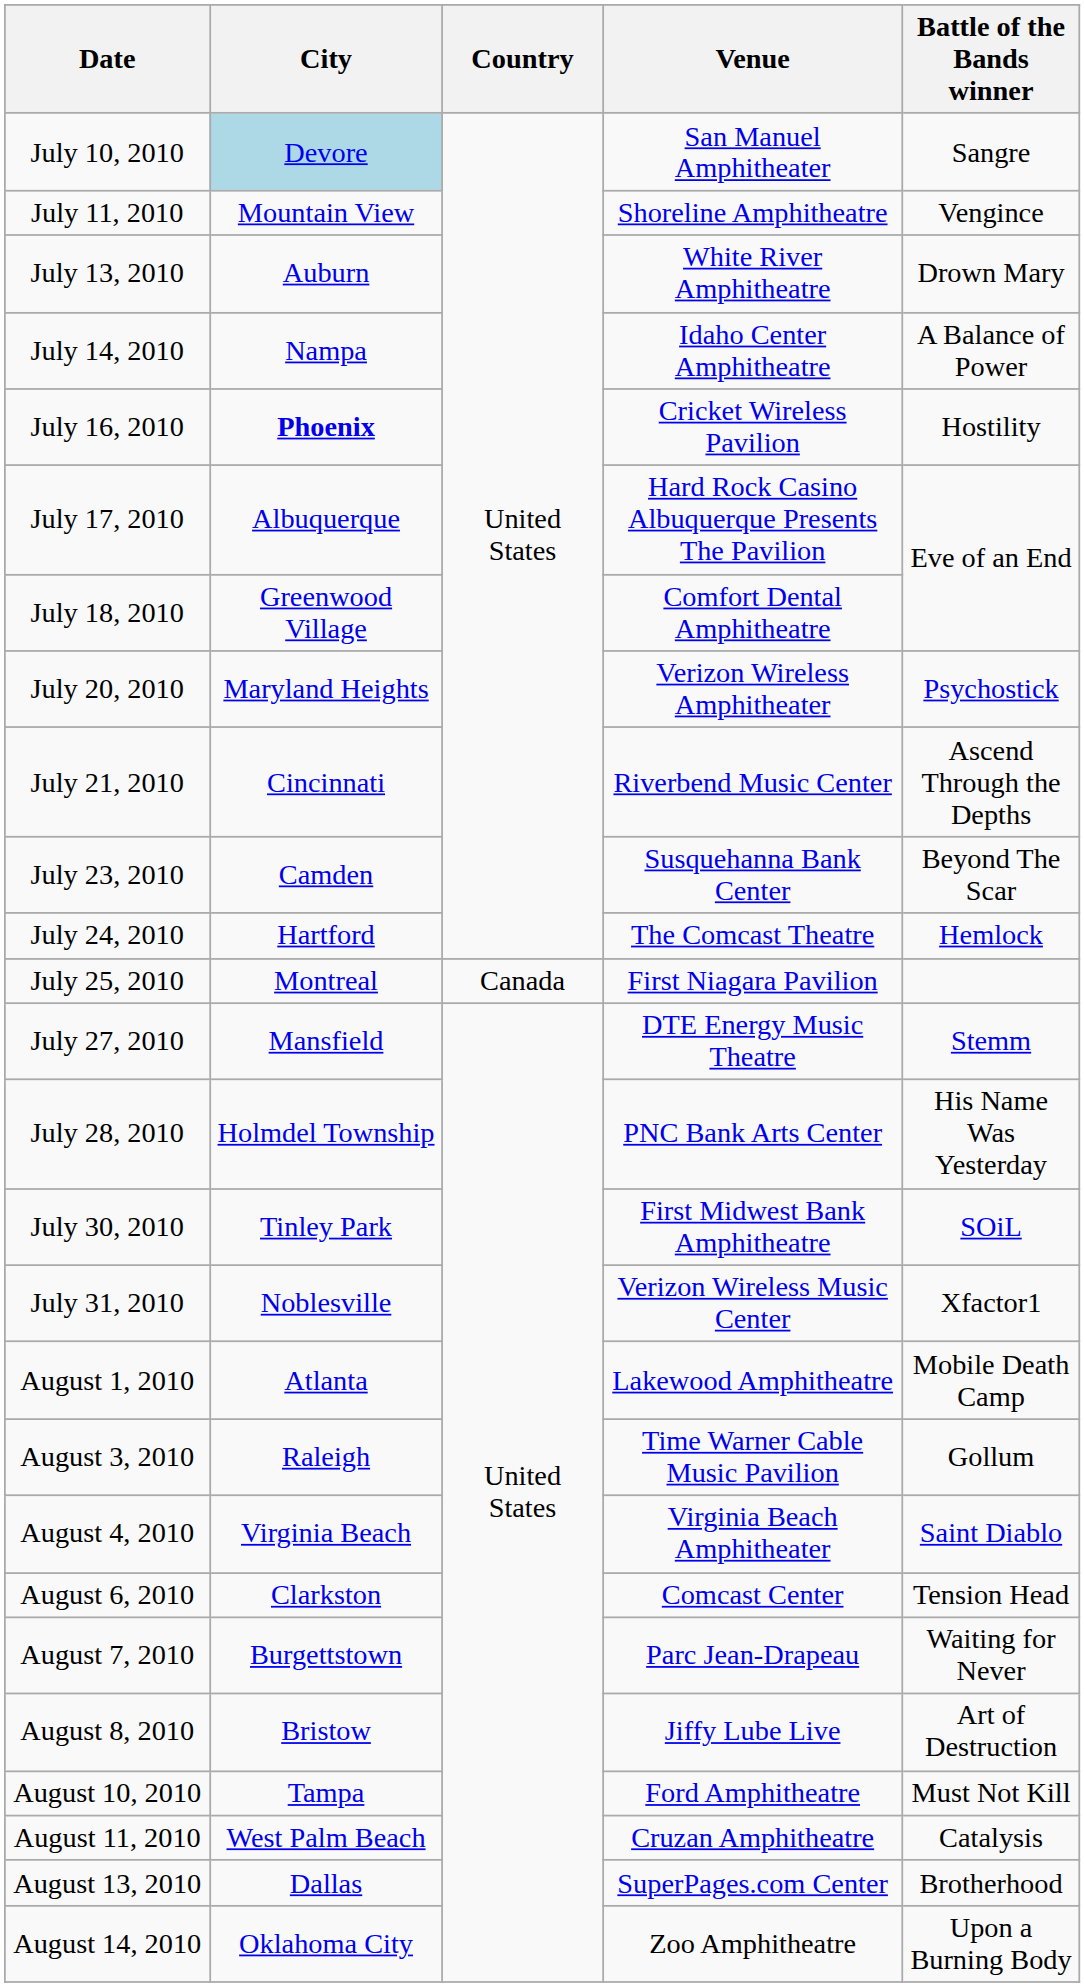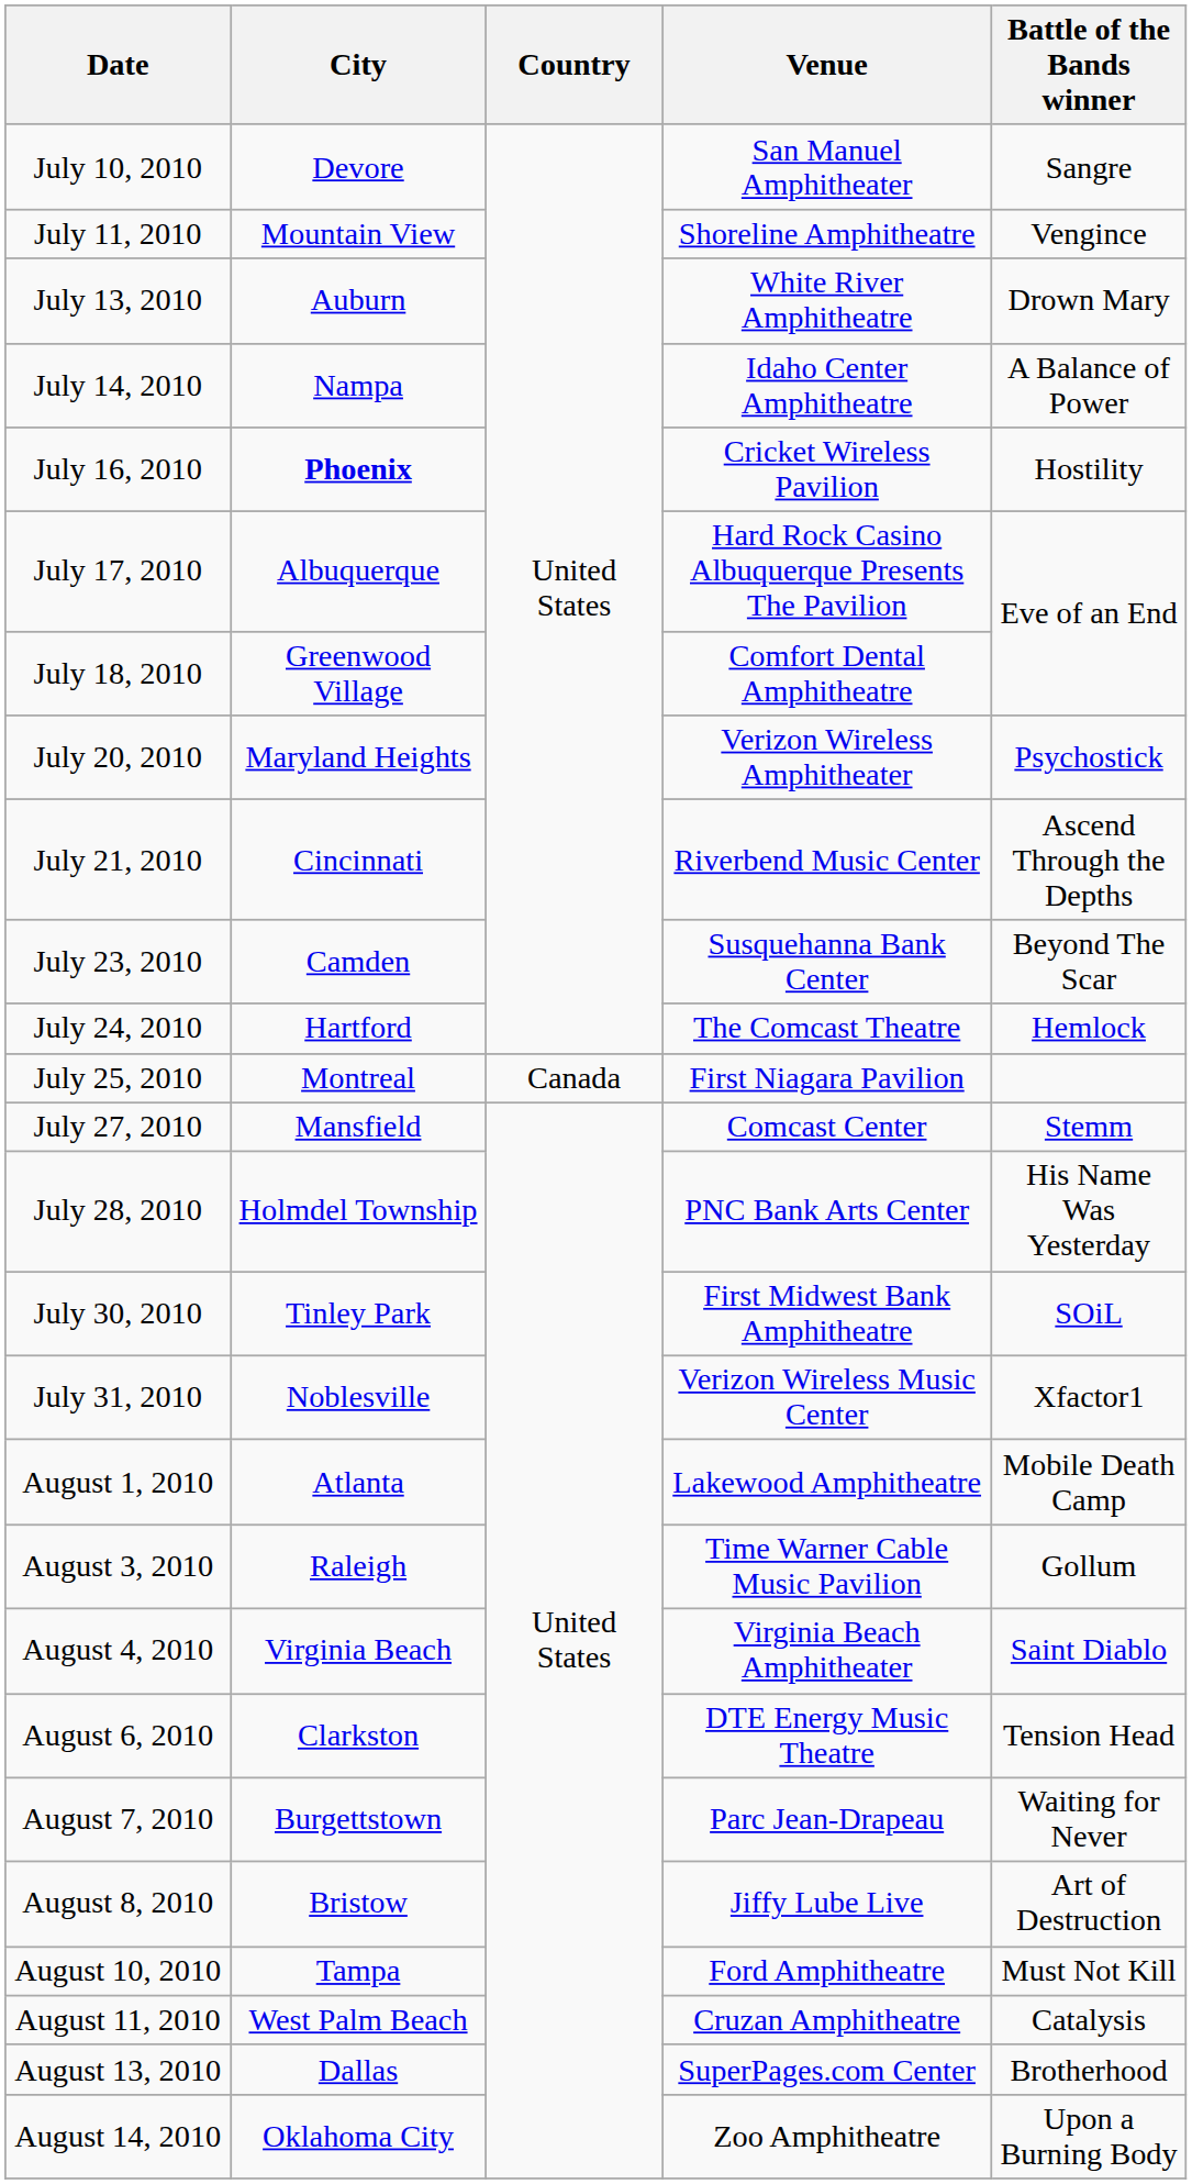 <table class="wikitable" style="text-align:center;">
 <tr>
 <th width="150">Date</th>
 <th width="150">City</th>
 <th width="100">Country</th>
 <th width="200">Venue</th>
 <th width="100">Battle of the Bands winner</th>
 </tr>
 <tr>
 <td>July 10, 2010</td>
-<td style="background: lightblue;"><a href='#'>Devore</a></td>
+<td><a href='#'>Devore</a></td>
 <td rowspan="11">United States</td>
 <td><a href='#'>San Manuel Amphitheater</a></td>
 <td>Sangre</td>
 </tr>
 <tr>
 <td>July 11, 2010</td>
 <td><a href='#'>Mountain View</a></td>
 <td><a href='#'>Shoreline Amphitheatre</a></td>
 <td>Vengince</td>
 </tr>
 <tr>
 <td>July 13, 2010</td>
 <td><a href='#'>Auburn</a></td>
 <td><a href='#'>White River Amphitheatre</a></td>
 <td>Drown Mary</td>
 </tr>
 <tr>
 <td>July 14, 2010</td>
 <td><a href='#'>Nampa</a></td>
 <td><a href='#'>Idaho Center Amphitheatre</a></td>
 <td>A Balance of Power</td>
 </tr>
 <tr>
 <td>July 16, 2010</td>
 <td><strong><a href='#'>Phoenix</a></strong></td>
 <td><a href='#'>Cricket Wireless Pavilion</a></td>
 <td>Hostility</td>
 </tr>
 <tr>
 <td>July 17, 2010</td>
 <td><a href='#'>Albuquerque</a></td>
 <td><a href='#'>Hard Rock Casino Albuquerque Presents The Pavilion</a></td>
 <td rowspan="2">Eve of an End</td>
 </tr>
 <tr>
 <td>July 18, 2010</td>
 <td><a href='#'>Greenwood Village</a></td>
 <td><a href='#'>Comfort Dental Amphitheatre</a></td>
 </tr>
 <tr>
 <td>July 20, 2010</td>
 <td><a href='#'>Maryland Heights</a></td>
 <td><a href='#'>Verizon Wireless Amphitheater</a></td>
 <td><a href='#'>Psychostick</a></td>
 </tr>
 <tr>
 <td>July 21, 2010</td>
 <td><a href='#'>Cincinnati</a></td>
 <td><a href='#'>Riverbend Music Center</a></td>
 <td>Ascend Through the Depths</td>
 </tr>
 <tr>
 <td>July 23, 2010</td>
 <td><a href='#'>Camden</a></td>
 <td><a href='#'>Susquehanna Bank Center</a></td>
 <td>Beyond The Scar</td>
 </tr>
 <tr>
 <td>July 24, 2010</td>
 <td><a href='#'>Hartford</a></td>
 <td><a href='#'>The Comcast Theatre</a></td>
 <td><a href='#'>Hemlock</a></td>
 </tr>
 <tr>
 <td>July 25, 2010</td>
 <td><a href='#'>Montreal</a></td>
 <td>Canada</td>
 <td><a href='#'>First Niagara Pavilion</a></td>
 <td></td>
 </tr>
 <tr>
 <td>July 27, 2010</td>
 <td><a href='#'>Mansfield</a></td>
 <td rowspan="14">United States</td>
-<td><a href='#'>DTE Energy Music Theatre</a></td>
+<td><a href='#'>Comcast Center</a></td>
 <td><a href='#'>Stemm</a></td>
 </tr>
 <tr>
 <td>July 28, 2010</td>
 <td><a href='#'>Holmdel Township</a></td>
 <td><a href='#'>PNC Bank Arts Center</a></td>
 <td>His Name Was Yesterday</td>
 </tr>
 <tr>
 <td>July 30, 2010</td>
 <td><a href='#'>Tinley Park</a></td>
 <td><a href='#'>First Midwest Bank Amphitheatre</a></td>
 <td><a href='#'>SOiL</a></td>
 </tr>
 <tr>
 <td>July 31, 2010</td>
 <td><a href='#'>Noblesville</a></td>
 <td><a href='#'>Verizon Wireless Music Center</a></td>
 <td>Xfactor1</td>
 </tr>
 <tr>
 <td>August 1, 2010</td>
 <td><a href='#'>Atlanta</a></td>
 <td><a href='#'>Lakewood Amphitheatre</a></td>
 <td>Mobile Death Camp</td>
 </tr>
 <tr>
 <td>August 3, 2010</td>
 <td><a href='#'>Raleigh</a></td>
 <td><a href='#'>Time Warner Cable Music Pavilion</a></td>
 <td>Gollum</td>
 </tr>
 <tr>
 <td>August 4, 2010</td>
 <td><a href='#'>Virginia Beach</a></td>
 <td><a href='#'>Virginia Beach Amphitheater</a></td>
 <td><a href='#'>Saint Diablo</a></td>
 </tr>
 <tr>
 <td>August 6, 2010</td>
 <td><a href='#'>Clarkston</a></td>
-<td><a href='#'>Comcast Center</a></td>
+<td><a href='#'>DTE Energy Music Theatre</a></td>
 <td>Tension Head</td>
 </tr>
 <tr>
 <td>August 7, 2010</td>
 <td><a href='#'>Burgettstown</a></td>
 <td><a href='#'>Parc Jean-Drapeau</a></td>
 <td>Waiting for Never</td>
 </tr>
 <tr>
 <td>August 8, 2010</td>
 <td><a href='#'>Bristow</a></td>
 <td><a href='#'>Jiffy Lube Live</a></td>
 <td>Art of Destruction</td>
 </tr>
 <tr>
 <td>August 10, 2010</td>
 <td><a href='#'>Tampa</a></td>
 <td><a href='#'>Ford Amphitheatre</a></td>
 <td>Must Not Kill</td>
 </tr>
 <tr>
 <td>August 11, 2010</td>
 <td><a href='#'>West Palm Beach</a></td>
 <td><a href='#'>Cruzan Amphitheatre</a></td>
 <td>Catalysis</td>
 </tr>
 <tr>
 <td>August 13, 2010</td>
 <td><a href='#'>Dallas</a></td>
 <td><a href='#'>SuperPages.com Center</a></td>
 <td>Brotherhood</td>
 </tr>
 <tr>
 <td>August 14, 2010</td>
 <td><a href='#'>Oklahoma City</a></td>
 <td>Zoo Amphitheatre</td>
 <td>Upon a Burning Body</td>
 </tr>
 </table>
